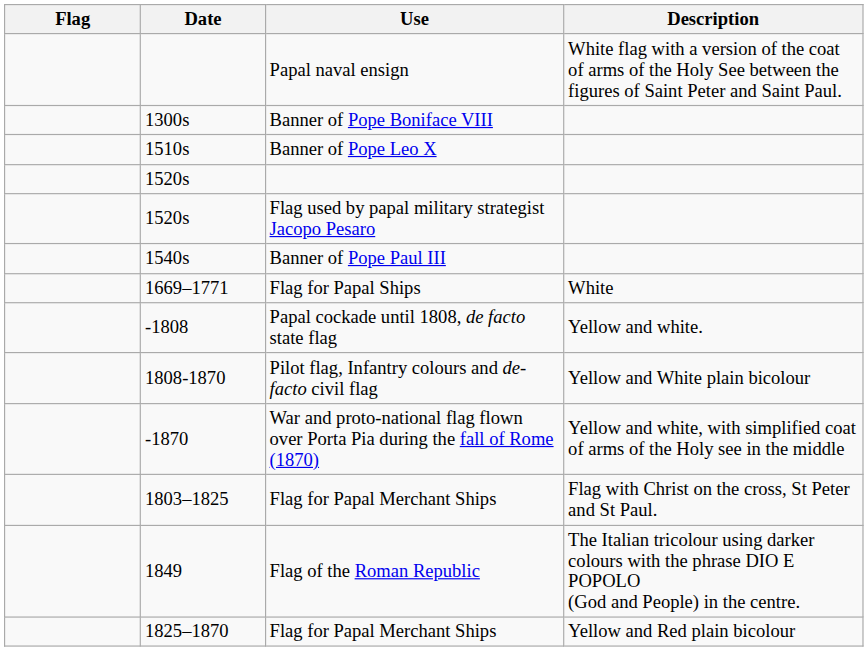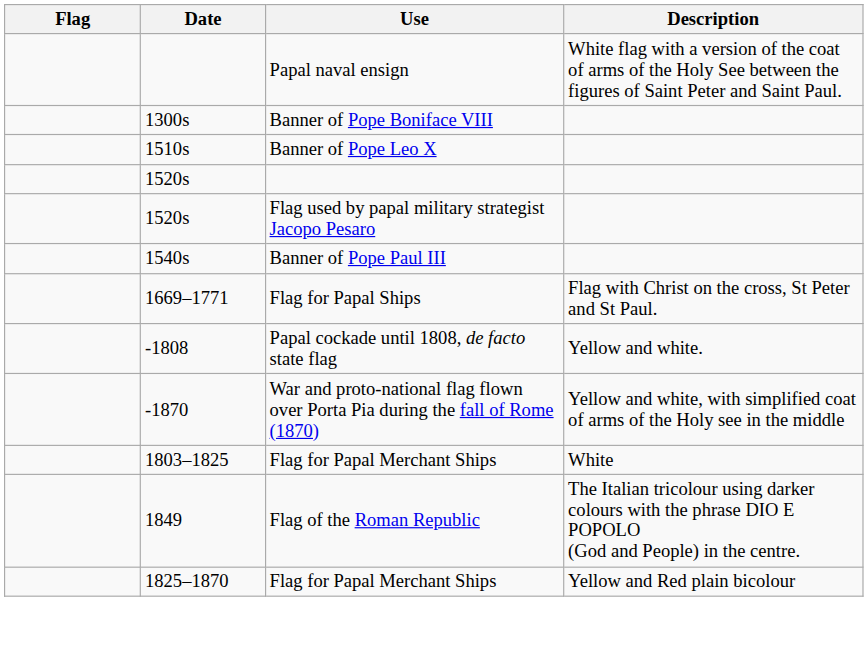 <table class="wikitable mw-collapsible">
 <tr>
 <th style="width:110px;">Flag</th>
 <th style="width:100px;">Date</th>
 <th style="width:250px;">Use</th>
 <th style="width:250px;">Description</th>
 </tr>
 <tr>
 <td></td>
 <td></td>
 <td>Papal naval ensign</td>
 <td>White flag with a version of the coat of arms of the Holy See between the figures of Saint Peter and Saint Paul.</td>
 </tr>
 <tr>
 <td></td>
 <td>1300s</td>
 <td>Banner of <a href='#'>Pope Boniface VIII</a></td>
 <td></td>
 </tr>
 <tr>
 <td></td>
 <td>1510s</td>
 <td>Banner of <a href='#'>Pope Leo X</a></td>
 <td></td>
 </tr>
 <tr>
 <td></td>
 <td>1520s</td>
 <td></td>
 <td></td>
 </tr>
 <tr>
 <td></td>
 <td>1520s</td>
 <td>Flag used by papal military strategist <a href='#'>Jacopo Pesaro</a></td>
 <td></td>
 </tr>
 <tr>
 <td></td>
 <td>1540s</td>
 <td>Banner of <a href='#'>Pope Paul III</a></td>
 <td></td>
 </tr>
 <tr>
 <td></td>
 <td>1669–1771</td>
 <td>Flag for Papal Ships</td>
-<td>White</td>
+<td>Flag with Christ on the cross, St Peter and St Paul.</td>
 </tr>
 <tr>
 <td></td>
 <td>-1808</td>
 <td>Papal cockade until 1808, <em>de facto</em> state flag</td>
 <td>Yellow and white.</td>
-</tr>
-<tr>
-<td></td>
-<td>1808-1870</td>
-<td>Pilot flag, Infantry colours and <em>de-facto</em> civil flag</td>
-<td>Yellow and White plain bicolour</td>
 </tr>
 <tr>
 <td></td>
 <td>-1870</td>
 <td>War and proto-national flag flown over Porta Pia during the <a href='#'>fall of Rome (1870)</a></td>
 <td>Yellow and white, with simplified coat of arms of the Holy see in the middle</td>
 </tr>
 <tr>
 <td></td>
 <td>1803–1825</td>
 <td>Flag for Papal Merchant Ships</td>
-<td>Flag with Christ on the cross, St Peter and St Paul.</td>
+<td>White</td>
 </tr>
 <tr>
 <td></td>
 <td>1849</td>
 <td>Flag of the <a href='#'>Roman Republic</a></td>
 <td>The Italian tricolour using darker colours with the phrase DIO E POPOLO<br>(God and People) in the centre.</td>
 </tr>
 <tr>
 <td></td>
 <td>1825–1870</td>
 <td>Flag for Papal Merchant Ships</td>
 <td>Yellow and Red plain bicolour</td>
 </tr>
 </table>
